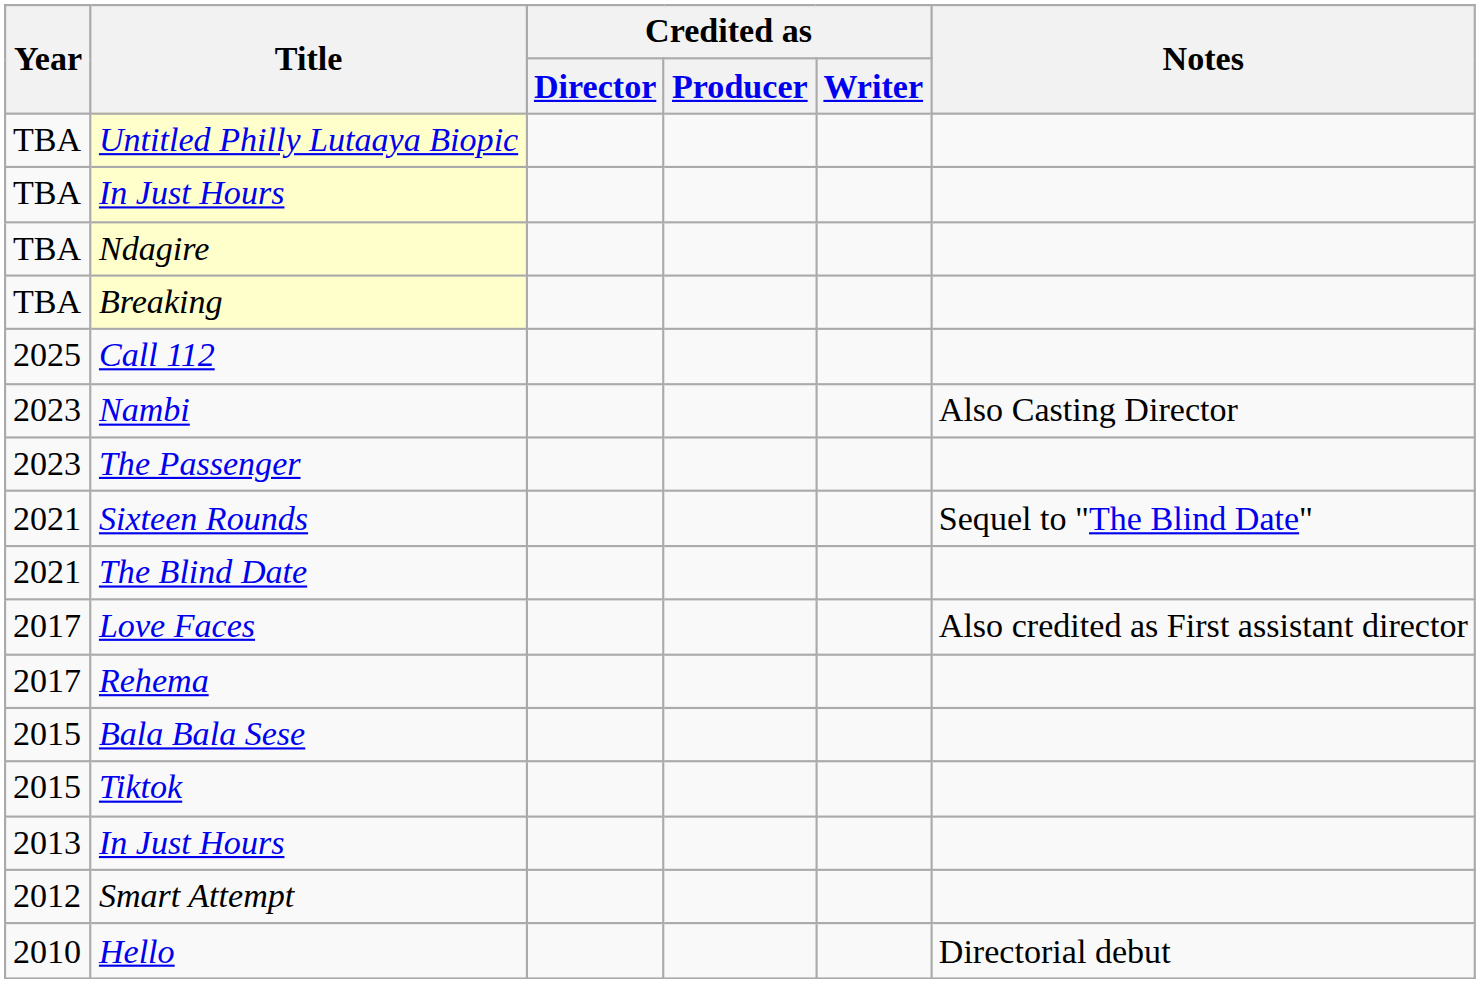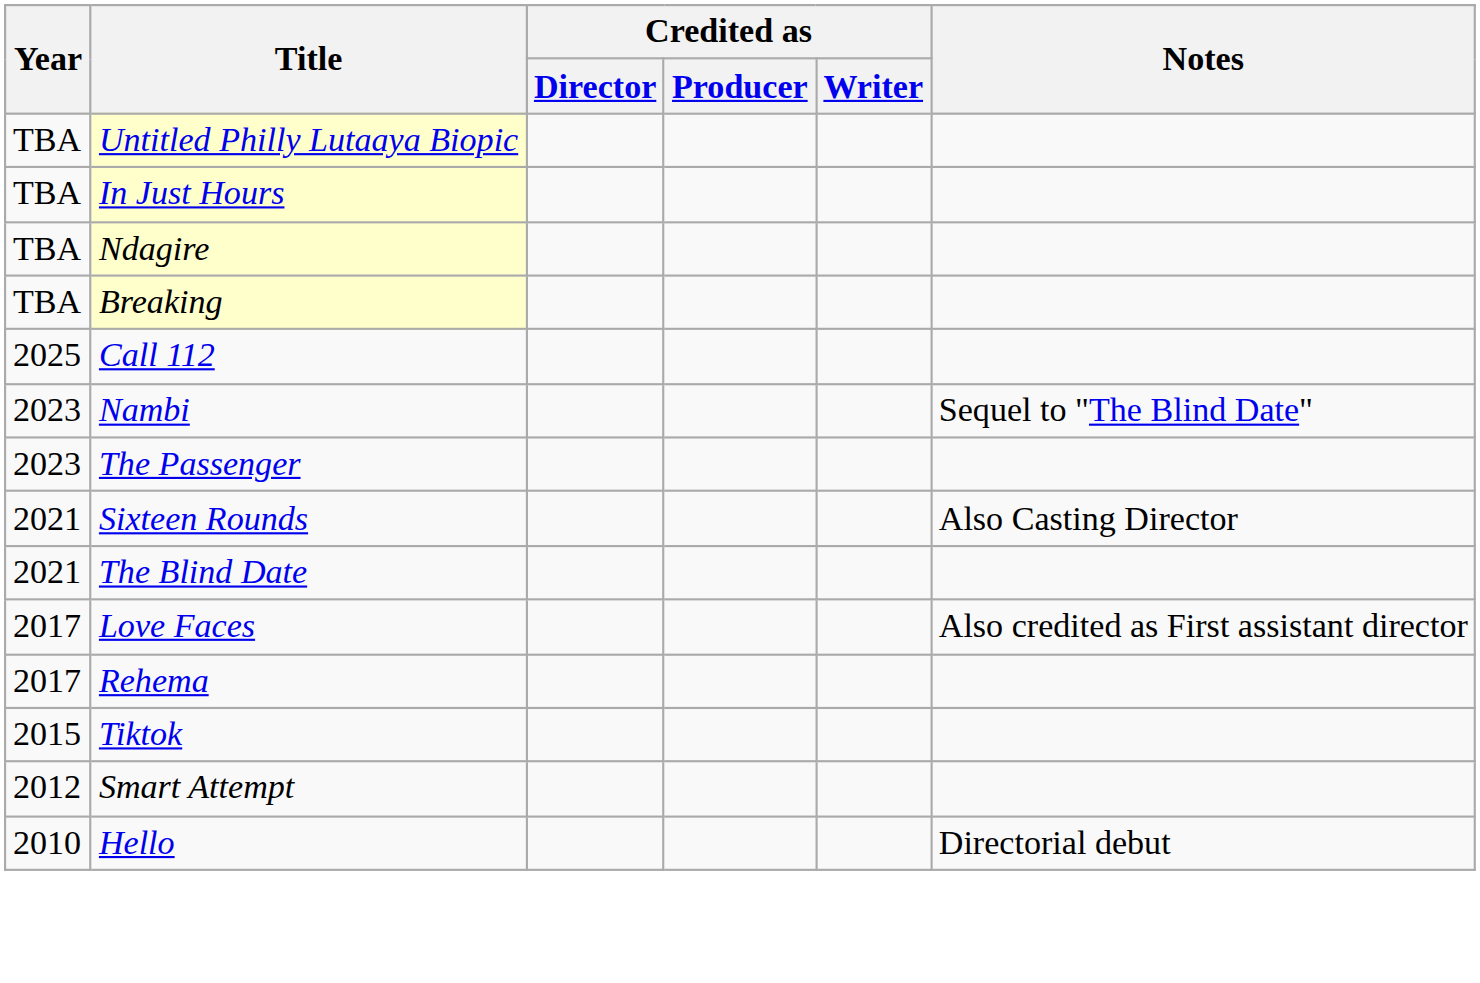 <table class="wikitable">
 <tr style="background:#ccc; text-align:center;">
 <th rowspan="2" style="width:33px;">Year</th>
 <th rowspan="2">Title</th>
 <th colspan="3">Credited as</th>
 <th rowspan="2">Notes</th>
 </tr>
 <tr>
 <th><a href='#'>Director</a></th>
 <th><a href='#'>Producer</a></th>
 <th><a href='#'>Writer</a></th>
 </tr>
 <tr>
 <td>TBA</td>
 <td style="background:#FFFFCC;"><em><a href='#'>Untitled Philly Lutaaya Biopic</a></em></td>
 <td></td>
 <td></td>
 <td></td>
 <td></td>
 </tr>
 <tr>
 <td>TBA</td>
 <td style="background:#FFFFCC;"><em><a href='#'>In Just Hours</a></em></td>
 <td></td>
 <td></td>
 <td></td>
 <td></td>
 </tr>
 <tr>
 <td>TBA</td>
 <td style="background:#FFFFCC;"><em>Ndagire</em></td>
 <td></td>
 <td></td>
 <td></td>
 <td></td>
 </tr>
 <tr>
 <td>TBA</td>
 <td style="background:#FFFFCC;"><em>Breaking</em></td>
 <td></td>
 <td></td>
 <td></td>
 <td></td>
 </tr>
 <tr>
 <td>2025</td>
 <td><em><a href='#'>Call 112</a></em></td>
 <td></td>
 <td></td>
 <td></td>
 <td></td>
 </tr>
 <tr>
 <td>2023</td>
 <td><em><a href='#'>Nambi</a></em></td>
 <td></td>
 <td></td>
 <td></td>
-<td>Also Casting Director</td>
+<td>Sequel to "<a href='#'>The Blind Date</a>"</td>
 </tr>
 <tr>
 <td>2023</td>
 <td><em><a href='#'>The Passenger</a></em></td>
 <td></td>
 <td></td>
 <td></td>
 <td></td>
 </tr>
 <tr>
 <td>2021</td>
 <td><em><a href='#'>Sixteen Rounds</a></em></td>
 <td></td>
 <td></td>
 <td></td>
-<td>Sequel to "<a href='#'>The Blind Date</a>"</td>
+<td>Also Casting Director</td>
 </tr>
 <tr>
 <td>2021</td>
 <td><em><a href='#'>The Blind Date</a></em></td>
 <td></td>
 <td></td>
 <td></td>
 <td></td>
 </tr>
 <tr>
 <td>2017</td>
 <td><em><a href='#'>Love Faces</a></em></td>
 <td></td>
 <td></td>
 <td></td>
 <td>Also credited as First assistant director</td>
 </tr>
 <tr>
 <td>2017</td>
 <td><em><a href='#'>Rehema</a></em></td>
 <td></td>
 <td></td>
 <td></td>
 <td></td>
 </tr>
 <tr>
 <td>2015</td>
-<td><em><a href='#'>Bala Bala Sese</a></em></td>
-<td></td>
-<td></td>
-<td></td>
-<td></td>
-</tr>
-<tr>
-<td>2015</td>
 <td><em><a href='#'>Tiktok</a></em></td>
-<td></td>
-<td></td>
-<td></td>
-<td></td>
-</tr>
-<tr>
-<td>2013</td>
-<td><em><a href='#'>In Just Hours</a></em></td>
 <td></td>
 <td></td>
 <td></td>
 <td></td>
 </tr>
 <tr>
 <td>2012</td>
 <td><em>Smart Attempt</em></td>
 <td></td>
 <td></td>
 <td></td>
 <td></td>
 </tr>
 <tr>
 <td>2010</td>
 <td><em><a href='#'>Hello</a></em></td>
 <td></td>
 <td></td>
 <td></td>
 <td>Directorial debut</td>
 </tr>
 </table>
